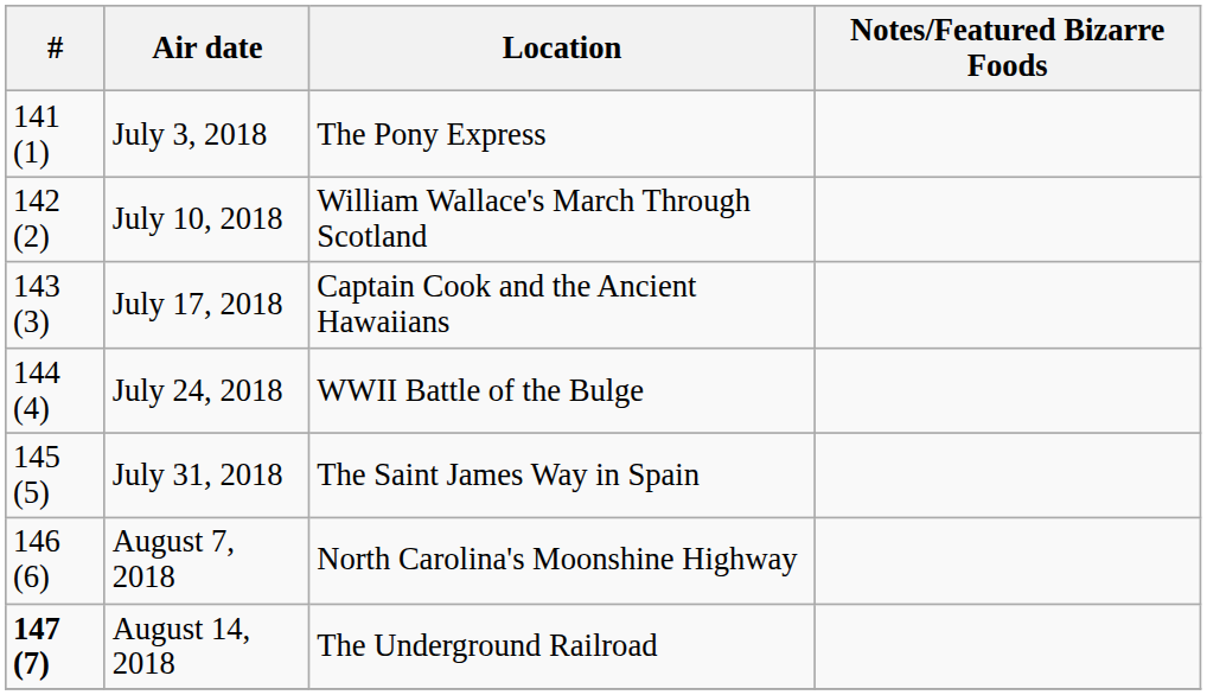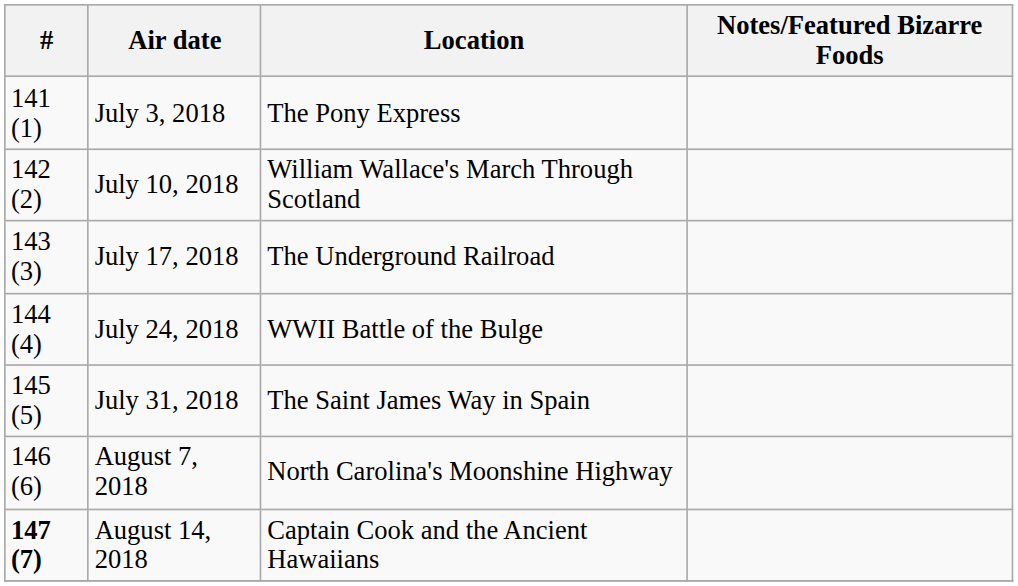 <table class="wikitable">
 <tr style="background:#EFEFEF">
 <th>#</th>
 <th>Air date</th>
 <th>Location</th>
 <th>Notes/Featured Bizarre Foods</th>
 </tr>
 <tr>
 <td>141 (1)</td>
 <td>July 3, 2018</td>
 <td>The Pony Express</td>
 <td></td>
 </tr>
 <tr>
 <td>142 (2)</td>
 <td>July 10, 2018</td>
 <td>William Wallace's March Through Scotland</td>
 <td></td>
 </tr>
 <tr>
 <td>143 (3)</td>
 <td>July 17, 2018</td>
-<td>Captain Cook and the Ancient Hawaiians</td>
+<td>The Underground Railroad</td>
 <td></td>
 </tr>
 <tr>
 <td>144 (4)</td>
 <td>July 24, 2018</td>
 <td>WWII Battle of the Bulge</td>
 <td></td>
 </tr>
 <tr>
 <td>145 (5)</td>
 <td>July 31, 2018</td>
 <td>The Saint James Way in Spain</td>
 <td></td>
 </tr>
 <tr>
 <td>146 (6)</td>
 <td>August 7, 2018</td>
 <td>North Carolina's Moonshine Highway</td>
 <td></td>
 </tr>
 <tr>
 <td><strong>147 (7)</strong></td>
 <td>August 14, 2018</td>
-<td>The Underground Railroad</td>
+<td>Captain Cook and the Ancient Hawaiians</td>
 <td></td>
 </tr>
 <tr>
 </tr>
 </table>
